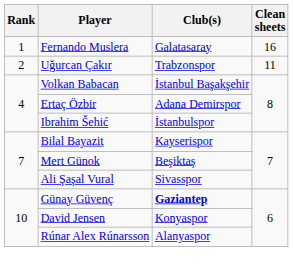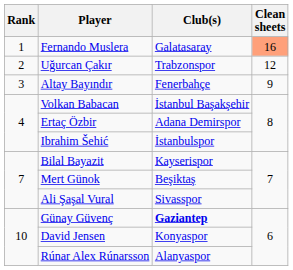 <table class="wikitable" style="text-align:center;">
 <tr>
 <th>Rank</th>
 <th>Player</th>
 <th>Club(s)</th>
 <th>Clean <br> sheets</th>
 </tr>
 <tr>
 <td>1</td>
 <td align="left"> <a href='#'>Fernando Muslera</a></td>
 <td align="left"><a href='#'>Galatasaray</a></td>
-<td>16</td>
+<td style="background: lightsalmon;">16</td>
 </tr>
 <tr>
 <td>2</td>
 <td align="left"> <a href='#'>Uğurcan Çakır</a></td>
 <td align="left"><a href='#'>Trabzonspor</a></td>
-<td>11</td>
+<td>12</td>
+</tr>
+<tr>
+<td>3</td>
+<td align="left"> <a href='#'>Altay Bayındır</a></td>
+<td align="left"><a href='#'>Fenerbahçe</a></td>
+<td>9</td>
 </tr>
 <tr>
 <td rowspan="3">4</td>
 <td align="left"> <a href='#'>Volkan Babacan</a></td>
 <td align="left"><a href='#'>İstanbul Başakşehir</a></td>
 <td rowspan="3">8</td>
 </tr>
 <tr>
 <td align="left"> <a href='#'>Ertaç Özbir</a></td>
 <td align="left"><a href='#'>Adana Demirspor</a></td>
 </tr>
 <tr>
 <td align="left"> <a href='#'>Ibrahim Šehić</a></td>
 <td align="left"><a href='#'>İstanbulspor</a></td>
 </tr>
 <tr>
 <td rowspan="3">7</td>
 <td align="left"> <a href='#'>Bilal Bayazit</a></td>
 <td align="left"><a href='#'>Kayserispor</a></td>
 <td rowspan="3">7</td>
 </tr>
 <tr>
 <td align="left"> <a href='#'>Mert Günok</a></td>
 <td align="left"><a href='#'>Beşiktaş</a></td>
 </tr>
 <tr>
 <td align="left"> <a href='#'>Ali Şaşal Vural</a></td>
 <td align="left"><a href='#'>Sivasspor</a></td>
 </tr>
 <tr>
 <td rowspan="3">10</td>
 <td align="left"> <a href='#'>Günay Güvenç</a></td>
 <td align="left"><strong><a href='#'>Gaziantep</a></strong></td>
 <td rowspan="3">6</td>
 </tr>
 <tr>
 <td align="left"> <a href='#'>David Jensen</a></td>
 <td align="left"><a href='#'>Konyaspor</a></td>
 </tr>
 <tr>
 <td align="left"> <a href='#'>Rúnar Alex Rúnarsson</a></td>
 <td align="left"><a href='#'>Alanyaspor</a></td>
 </tr>
 </table>
